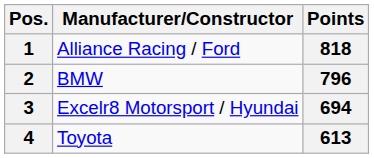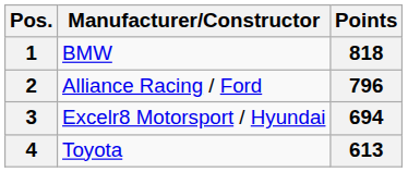 <table class="wikitable">
 <tr>
 <th>Pos.</th>
 <th>Manufacturer/Constructor</th>
 <th>Points</th>
 </tr>
 <tr>
 <th>1</th>
-<td><a href='#'>Alliance Racing</a> / <a href='#'>Ford</a></td>
+<td><a href='#'>BMW</a></td>
 <th>818</th>
 </tr>
 <tr>
 <th>2</th>
-<td><a href='#'>BMW</a></td>
+<td><a href='#'>Alliance Racing</a> / <a href='#'>Ford</a></td>
 <th>796</th>
 </tr>
 <tr>
 <th>3</th>
 <td><a href='#'>Excelr8 Motorsport</a> / <a href='#'>Hyundai</a></td>
 <th>694</th>
 </tr>
 <tr>
 <th>4</th>
 <td><a href='#'>Toyota</a></td>
 <th>613</th>
 </tr>
 </table>
